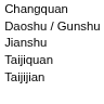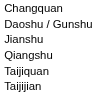 <table>
 <tr>
 <td>Changquan<br></td>
 <td></td>
 <td></td>
 <td></td>
 </tr>
 <tr>
 <td>Daoshu / Gunshu<br></td>
 <td></td>
 <td></td>
 <td></td>
 </tr>
 <tr>
 <td>Jianshu<br></td>
 <td></td>
 <td></td>
 <td></td>
 </tr>
 <tr>
+<td>Qiangshu<br></td>
+<td></td>
+<td></td>
+<td></td>
+</tr>
+<tr>
 <td>Taijiquan<br></td>
 <td></td>
 <td></td>
 <td></td>
 </tr>
 <tr>
 <td>Taijijian<br></td>
 <td></td>
 <td></td>
 <td></td>
 </tr>
 </table>
